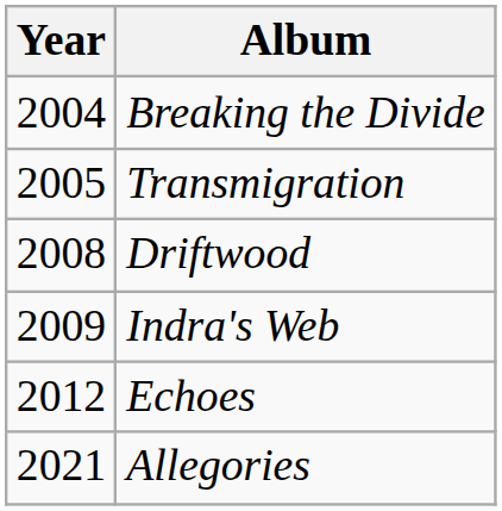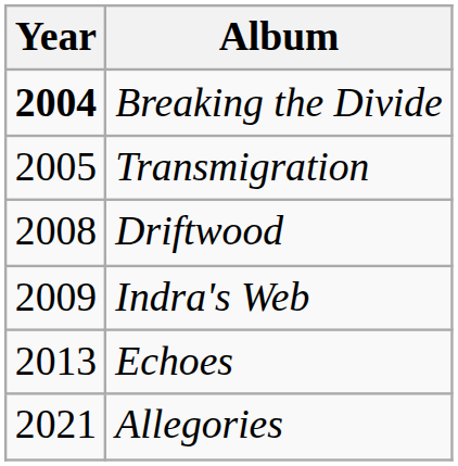 <table class="wikitable sortable">
 <tr>
 <th>Year</th>
 <th class="unsortable">Album</th>
 </tr>
 <tr>
-<td>2004</td>
+<td><strong>2004</strong></td>
 <td><em>Breaking the Divide</em></td>
 </tr>
 <tr>
 <td>2005</td>
 <td><em>Transmigration</em></td>
 </tr>
 <tr>
 <td>2008</td>
 <td><em>Driftwood</em></td>
 </tr>
 <tr>
 <td>2009</td>
 <td><em>Indra's Web</em></td>
 </tr>
 <tr>
-<td>2012</td>
+<td>2013</td>
 <td><em>Echoes</em></td>
 </tr>
 <tr>
 <td>2021</td>
 <td><em>Allegories</em></td>
 </tr>
 </table>
